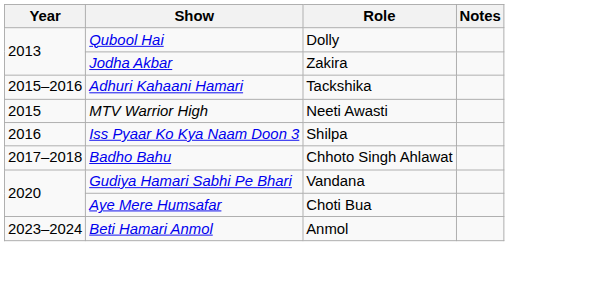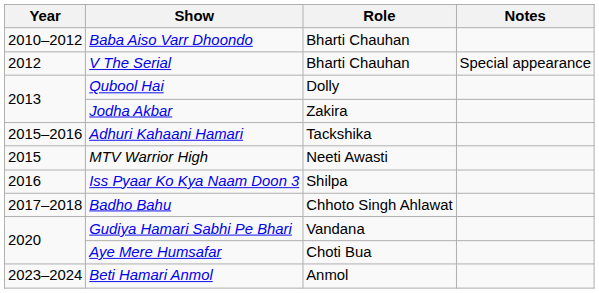 <table class="wikitable sortable plainrowheaders">
 <tr style="text-align:center;">
 <th scope="col">Year</th>
 <th scope="col">Show</th>
 <th scope="col">Role</th>
 <th scope="col">Notes</th>
+</tr>
+<tr>
+<td>2010–2012</td>
+<td><em><a href='#'>Baba Aiso Varr Dhoondo</a></em></td>
+<td>Bharti Chauhan</td>
+<td></td>
+</tr>
+<tr>
+<td>2012</td>
+<td><em><a href='#'>V The Serial</a></em></td>
+<td>Bharti Chauhan</td>
+<td>Special appearance</td>
 </tr>
 <tr>
 <td rowspan="2">2013</td>
 <td><em><a href='#'>Qubool Hai</a></em></td>
 <td>Dolly</td>
 <td></td>
 </tr>
 <tr>
 <td><em><a href='#'>Jodha Akbar</a></em></td>
 <td>Zakira</td>
 <td></td>
 </tr>
 <tr>
 <td>2015–2016</td>
 <td><em><a href='#'>Adhuri Kahaani Hamari</a></em></td>
 <td>Tackshika</td>
 <td></td>
 </tr>
 <tr>
 <td>2015</td>
 <td><em>MTV Warrior High</em></td>
 <td>Neeti Awasti</td>
 <td></td>
 </tr>
 <tr>
 <td>2016</td>
 <td><em><a href='#'>Iss Pyaar Ko Kya Naam Doon 3</a></em></td>
 <td>Shilpa</td>
 <td></td>
 </tr>
 <tr>
 <td>2017–2018</td>
 <td><em><a href='#'>Badho Bahu</a></em></td>
 <td>Chhoto Singh Ahlawat</td>
 <td></td>
 </tr>
 <tr>
 <td rowspan="2">2020</td>
 <td><em><a href='#'>Gudiya Hamari Sabhi Pe Bhari</a></em></td>
 <td>Vandana</td>
 <td></td>
 </tr>
 <tr>
 <td><em><a href='#'>Aye Mere Humsafar</a></em></td>
 <td>Choti Bua</td>
 <td></td>
 </tr>
 <tr>
 <td>2023–2024</td>
 <td><em><a href='#'>Beti Hamari Anmol</a></em></td>
 <td>Anmol</td>
 <td></td>
 </tr>
 </table>
